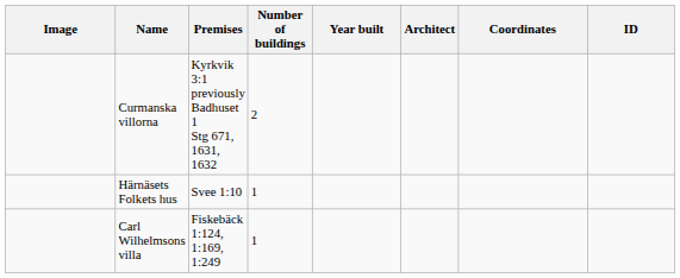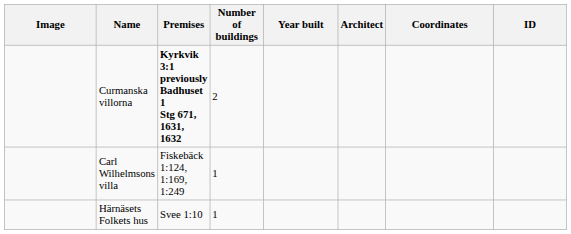 <table class="wikitable" width="95%">
 <tr>
 <th width="150">Image</th>
 <th>Name</th>
 <th>Premises</th>
 <th width="75">Number of<br>buildings</th>
 <th width="120">Year built</th>
 <th>Architect</th>
 <th width="170">Coordinates</th>
 <th width="120">ID</th>
 </tr>
 <tr>
 <td></td>
 <td>Curmanska villorna</td>
-<td>Kyrkvik 3:1 previously Badhuset 1<br>Stg 671, 1631, 1632</td>
+<td><strong>Kyrkvik 3:1 previously Badhuset 1<br>Stg 671, 1631, 1632</strong></td>
 <td>2</td>
+<td></td>
+<td></td>
+<td></td>
+<td></td>
+</tr>
+<tr>
+<td></td>
+<td>Carl Wilhelmsons villa</td>
+<td>Fiskebäck 1:124, 1:169, 1:249</td>
+<td>1</td>
 <td></td>
 <td></td>
 <td></td>
 <td></td>
 </tr>
 <tr>
 <td></td>
 <td>Härnäsets Folkets hus</td>
 <td>Svee 1:10</td>
 <td>1</td>
 <td></td>
 <td></td>
 <td></td>
 <td></td>
 </tr>
-<tr>
-<td></td>
-<td>Carl Wilhelmsons villa</td>
-<td>Fiskebäck 1:124, 1:169, 1:249</td>
-<td>1</td>
-<td></td>
-<td></td>
-<td></td>
-<td></td>
-</tr>
 </table>
